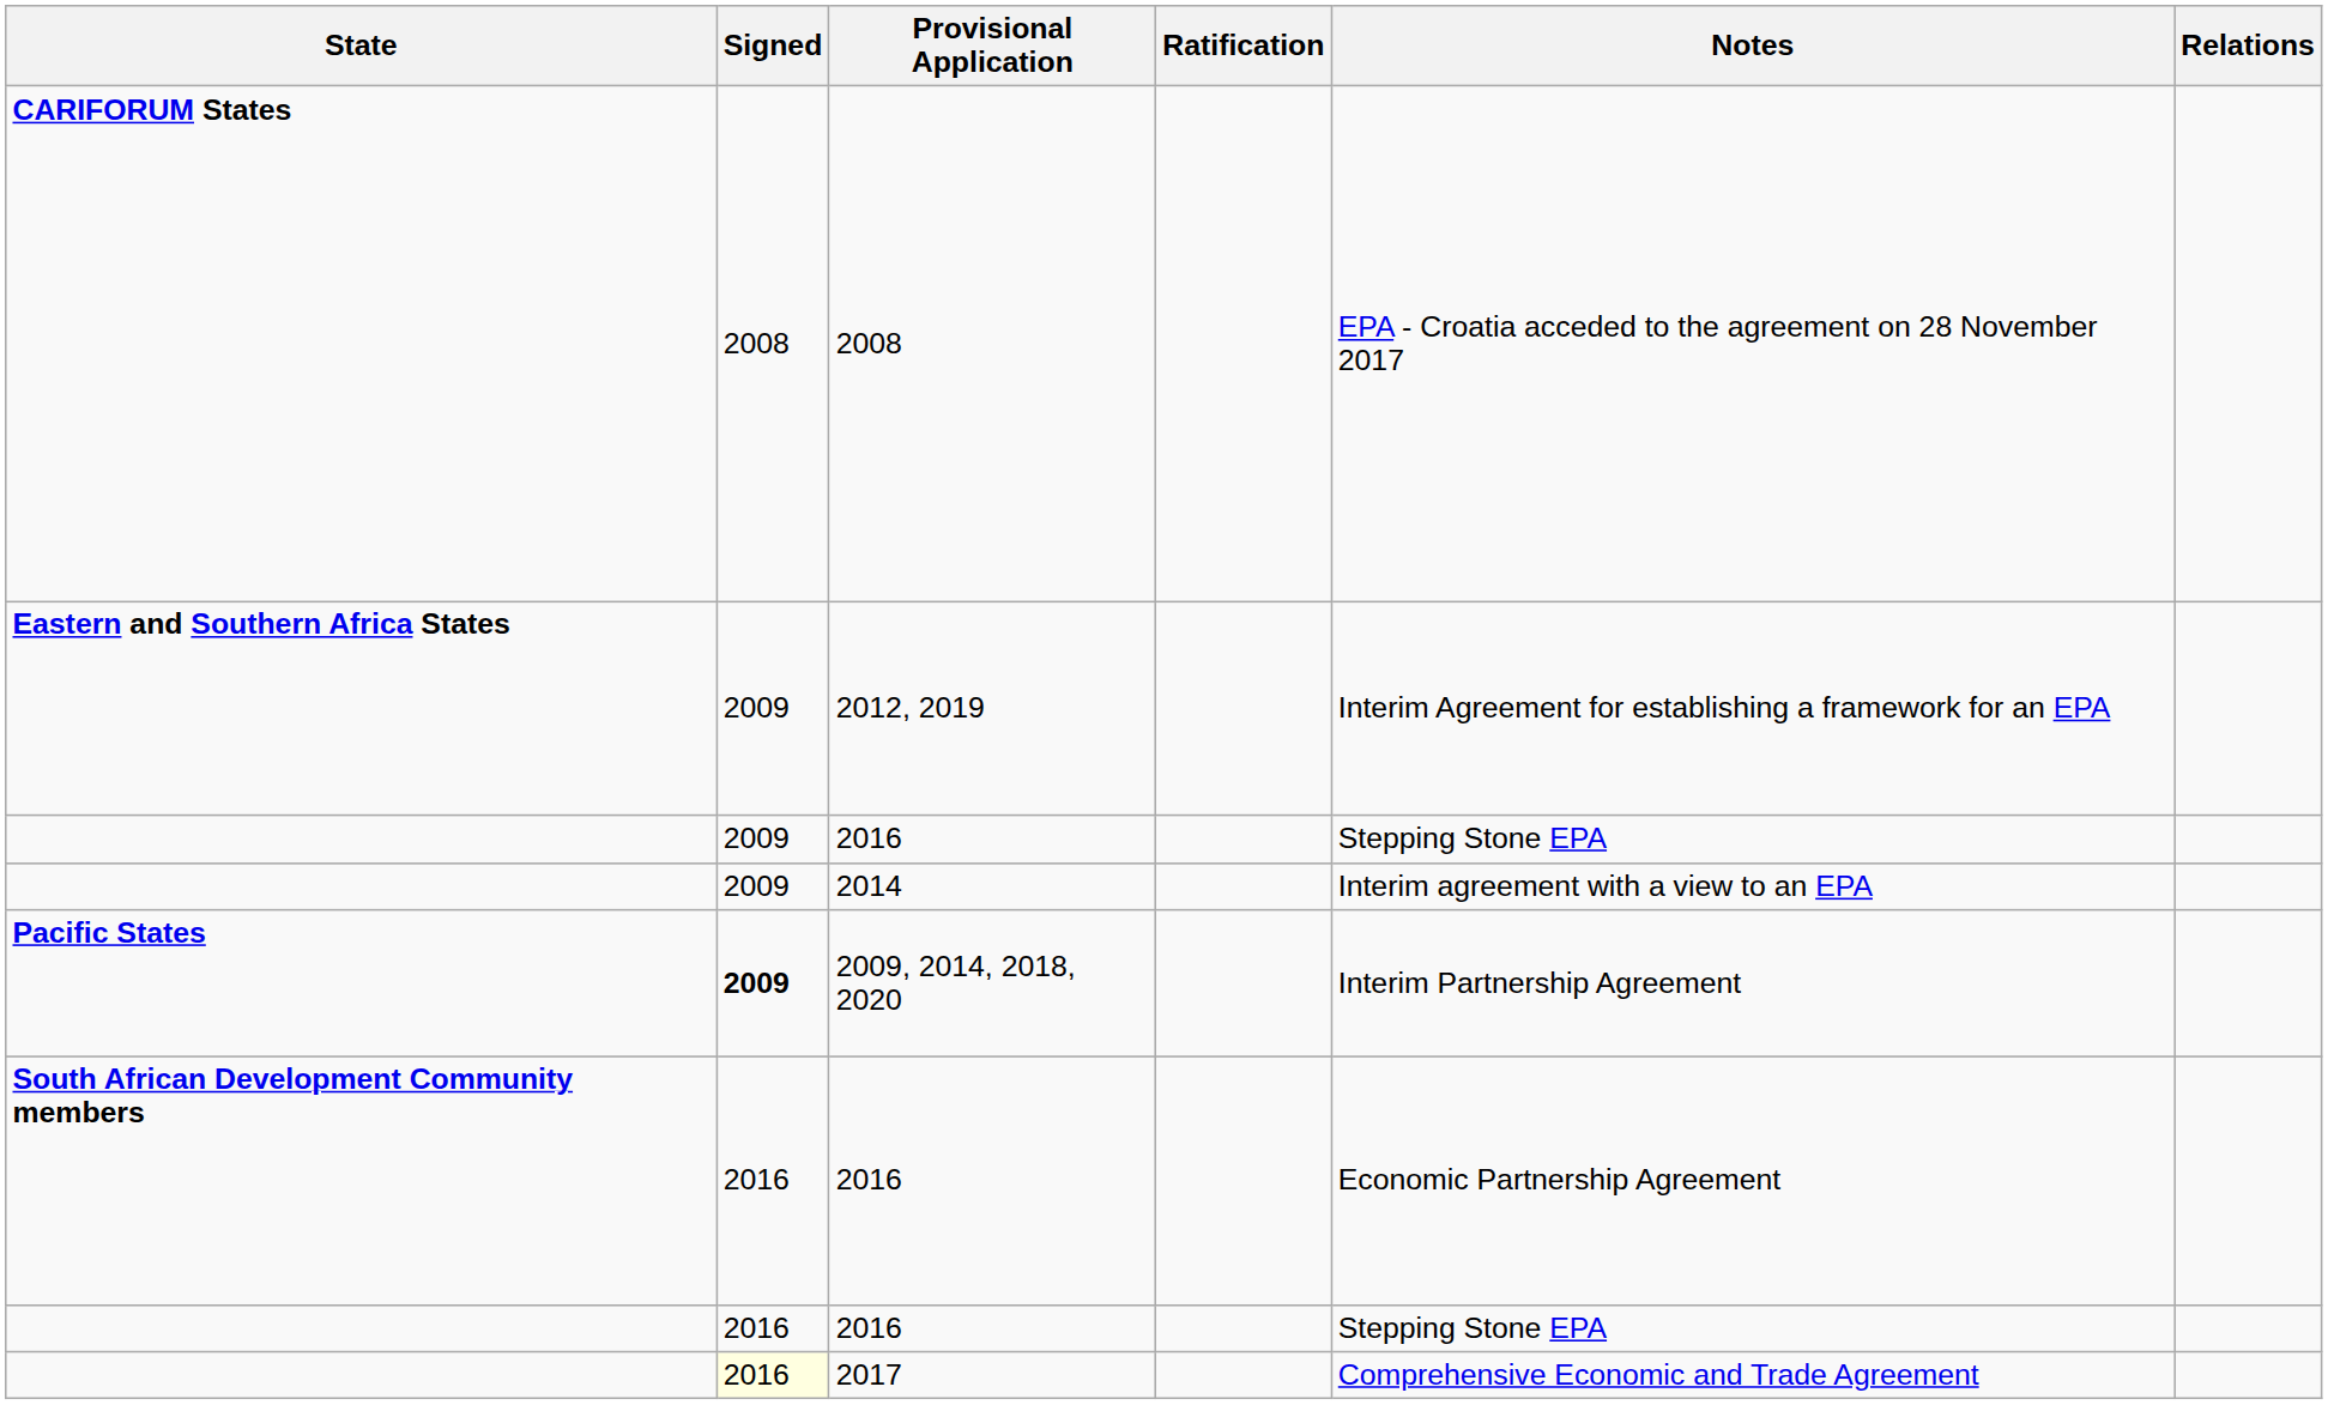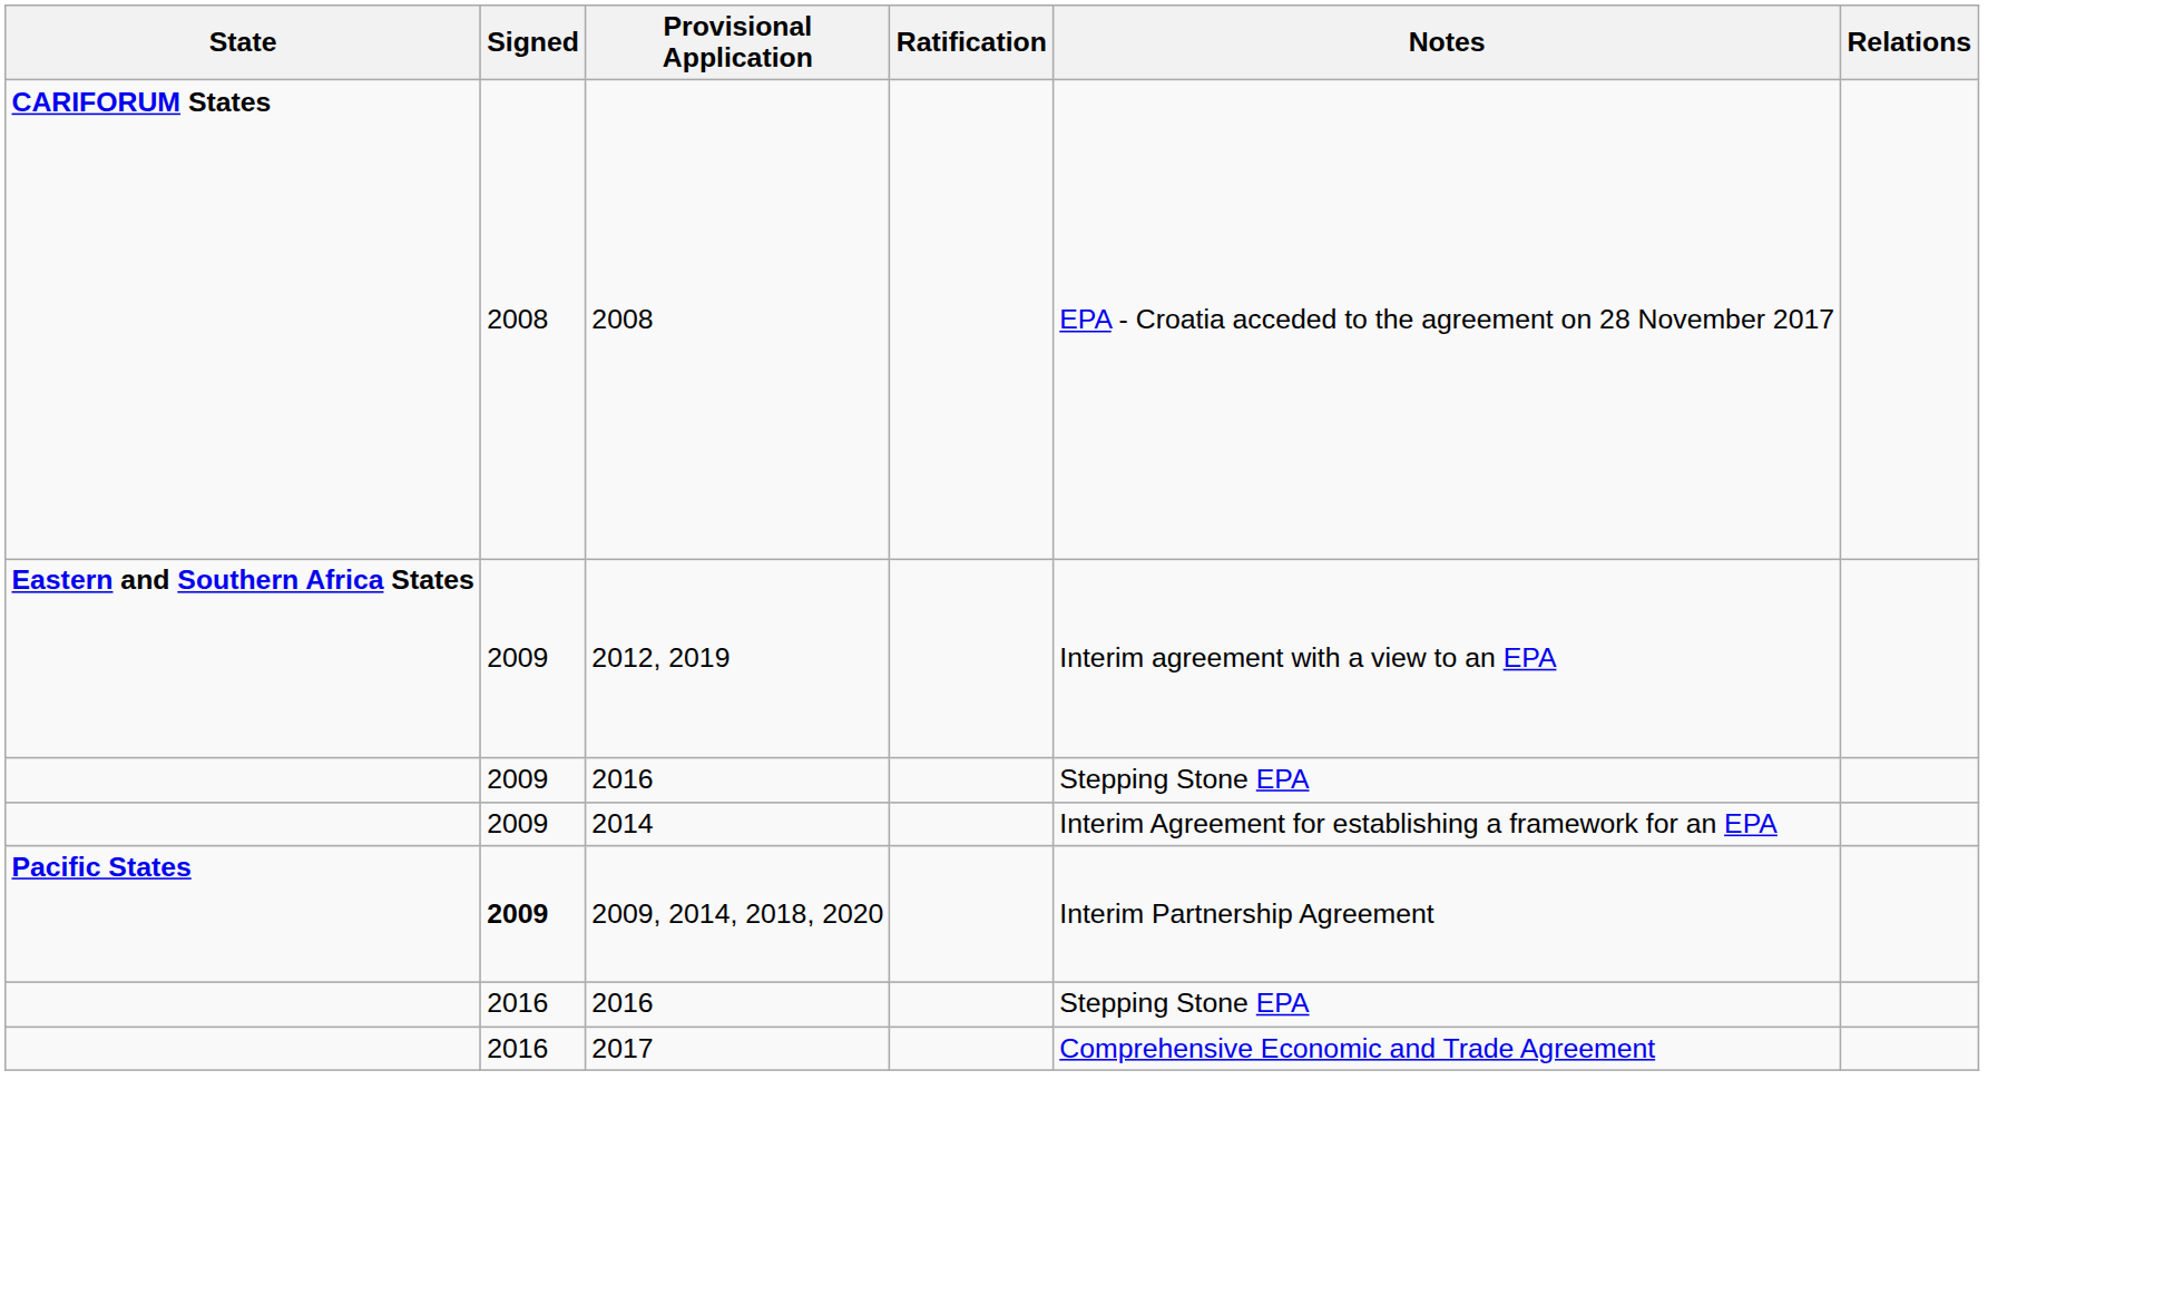 <table class="wikitable sortable">
 <tr>
 <th>State</th>
 <th>Signed</th>
 <th>Provisional<br>Application</th>
 <th>Ratification</th>
 <th>Notes</th>
 <th>Relations</th>
 </tr>
 <tr>
 <td><strong><a href='#'>CARIFORUM</a> States</strong><br><br><br><br><br><br><br><br><br><br><br><br><br><br><br></td>
 <td>2008</td>
 <td>2008</td>
 <td></td>
 <td><a href='#'>EPA</a> - Croatia acceded to the agreement on 28 November 2017</td>
 <td></td>
 </tr>
 <tr>
 <td><strong><a href='#'>Eastern</a> and <a href='#'>Southern Africa</a> States</strong><br><br><br><br><br><br></td>
 <td>2009</td>
 <td>2012, 2019</td>
 <td></td>
-<td>Interim Agreement for establishing a framework for an <a href='#'>EPA</a></td>
+<td>Interim agreement with a view to an <a href='#'>EPA</a></td>
 <td></td>
 </tr>
 <tr>
 <td></td>
 <td>2009</td>
 <td>2016</td>
 <td></td>
 <td>Stepping Stone <a href='#'>EPA</a></td>
 <td></td>
 </tr>
 <tr>
 <td></td>
 <td>2009</td>
 <td>2014</td>
 <td></td>
-<td>Interim agreement with a view to an <a href='#'>EPA</a></td>
+<td>Interim Agreement for establishing a framework for an <a href='#'>EPA</a></td>
 <td></td>
 </tr>
 <tr>
 <td><strong><a href='#'>Pacific States</a></strong><br><br><br><br></td>
 <td><strong>2009</strong></td>
 <td>2009, 2014, 2018, 2020</td>
 <td></td>
 <td>Interim Partnership Agreement</td>
-<td></td>
-</tr>
-<tr>
-<td><strong><a href='#'>South African Development Community</a> members</strong><br><br><br><br><br><br></td>
-<td>2016</td>
-<td>2016</td>
-<td></td>
-<td>Economic Partnership Agreement</td>
 <td></td>
 </tr>
 <tr>
 <td></td>
 <td>2016</td>
 <td>2016</td>
 <td></td>
 <td>Stepping Stone <a href='#'>EPA</a></td>
 <td></td>
 </tr>
 <tr>
 <td></td>
-<td style="background: lightyellow;">2016</td>
+<td>2016</td>
 <td>2017</td>
 <td></td>
 <td><a href='#'>Comprehensive Economic and Trade Agreement</a></td>
 <td></td>
 </tr>
 </table>
